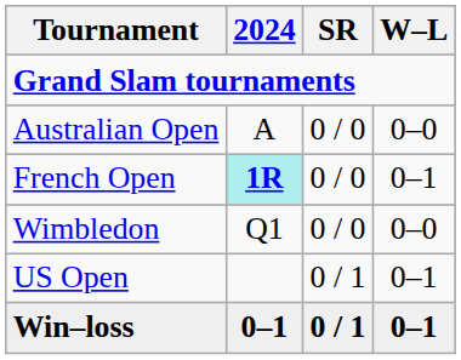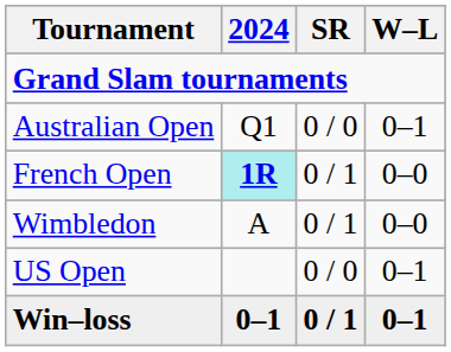 <table class=wikitable style=text-align:center>
 <tr>
 <th>Tournament</th>
 <th><a href='#'>2024</a></th>
 <th>SR</th>
 <th>W–L</th>
 </tr>
 <tr>
 <td colspan="5" style="text-align:left"><strong><a href='#'>Grand Slam tournaments</a></strong></td>
 </tr>
 <tr>
 <td style=text-align:left><a href='#'>Australian Open</a></td>
-<td>A</td>
+<td>Q1</td>
 <td>0 / 0</td>
-<td>0–0</td>
+<td>0–1</td>
 </tr>
 <tr>
 <td style=text-align:left><a href='#'>French Open</a></td>
 <td bgcolor=afeeee><strong><a href='#'>1R</a></strong></td>
-<td>0 / 0</td>
-<td>0–1</td>
+<td>0 / 1</td>
+<td>0–0</td>
 </tr>
 <tr>
 <td style=text-align:left><a href='#'>Wimbledon</a></td>
-<td>Q1</td>
-<td>0 / 0</td>
+<td>A</td>
+<td>0 / 1</td>
 <td>0–0</td>
 </tr>
 <tr>
 <td style=text-align:left><a href='#'>US Open</a></td>
 <td></td>
-<td>0 / 1</td>
+<td>0 / 0</td>
 <td>0–1</td>
 </tr>
 <tr style=background:#efefef;font-weight:bold>
 <td style=text-align:left>Win–loss</td>
 <td>0–1</td>
 <td>0 / 1</td>
 <td>0–1</td>
 </tr>
 </table>
